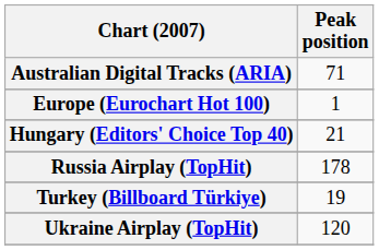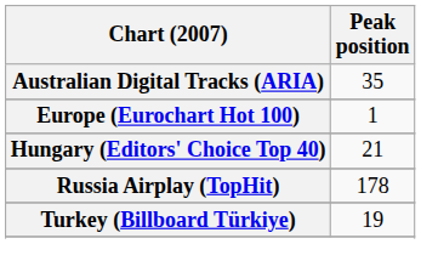 <table class="wikitable sortable plainrowheaders" style="text-align:center">
 <tr>
 <th>Chart (2007)</th>
 <th>Peak<br>position</th>
 </tr>
 <tr>
 <th scope="row">Australian Digital Tracks (<a href='#'>ARIA</a>)</th>
-<td>71</td>
+<td>35</td>
 </tr>
 <tr>
 </tr>
 <tr>
 </tr>
 <tr>
 </tr>
 <tr>
 </tr>
 <tr>
 </tr>
 <tr>
 </tr>
 <tr>
 </tr>
 <tr>
 <th scope="row">Europe (<a href='#'>Eurochart Hot 100</a>)</th>
 <td>1</td>
 </tr>
 <tr>
 </tr>
 <tr>
 <th scope="row">Hungary (<a href='#'>Editors' Choice Top 40</a>)</th>
 <td>21</td>
 </tr>
 <tr>
 </tr>
 <tr>
 </tr>
 <tr>
 </tr>
 <tr>
 </tr>
 <tr>
 </tr>
 <tr>
 <th scope="row">Russia Airplay (<a href='#'>TopHit</a>)</th>
 <td>178</td>
 </tr>
 <tr>
 </tr>
 <tr>
 </tr>
 <tr>
 </tr>
 <tr>
 <th scope="row">Turkey (<a href='#'>Billboard Türkiye</a>)</th>
 <td>19</td>
 </tr>
 <tr>
 </tr>
 <tr>
-<th scope="row">Ukraine Airplay (<a href='#'>TopHit</a>)</th>
-<td>120</td>
-</tr>
-<tr>
 </tr>
 <tr>
 </tr>
 </table>
